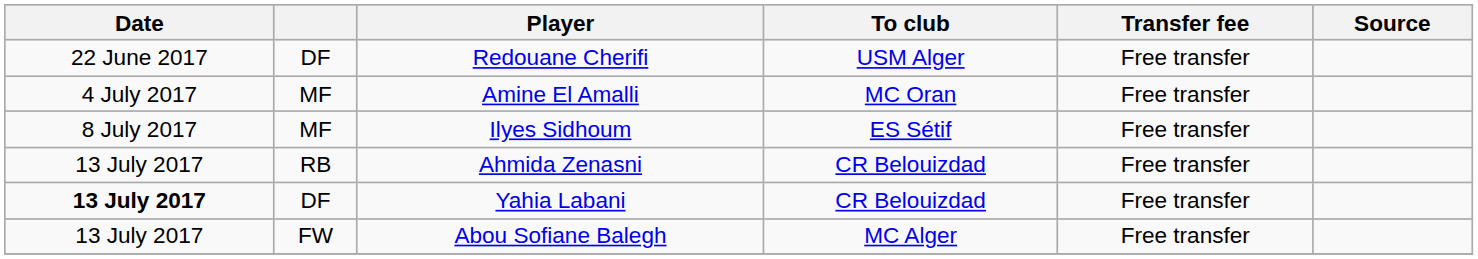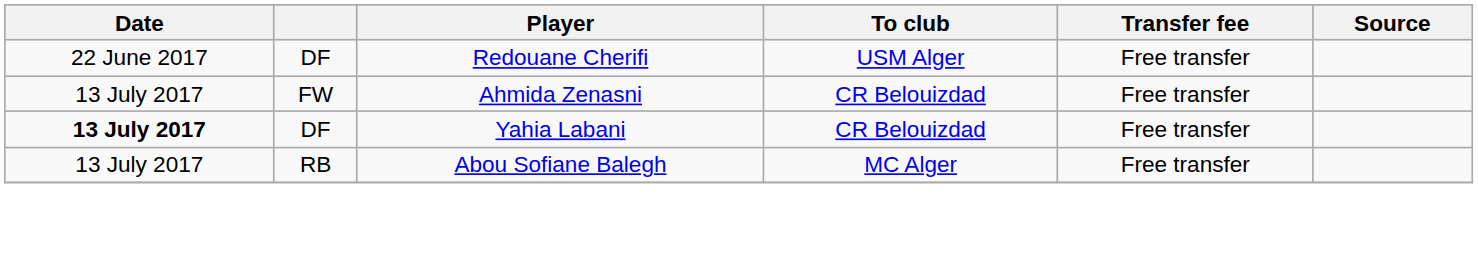 <table class="wikitable sortable" style="width:70%; text-align:center; font-size:85%; text-align:centre;">
 <tr>
 <th>Date</th>
 <th></th>
 <th>Player</th>
 <th>To club</th>
 <th>Transfer fee</th>
 <th>Source</th>
 </tr>
 <tr>
 <td>22 June 2017</td>
 <td>DF</td>
 <td> <a href='#'>Redouane Cherifi</a></td>
 <td><a href='#'>USM Alger</a></td>
 <td>Free transfer</td>
 <td></td>
 </tr>
 <tr>
-<td>4 July 2017</td>
-<td>MF</td>
-<td> <a href='#'>Amine El Amalli</a></td>
-<td><a href='#'>MC Oran</a></td>
-<td>Free transfer</td>
-<td></td>
-</tr>
-<tr>
-<td>8 July 2017</td>
-<td>MF</td>
-<td> <a href='#'>Ilyes Sidhoum</a></td>
-<td><a href='#'>ES Sétif</a></td>
-<td>Free transfer</td>
-<td></td>
-</tr>
-<tr>
 <td>13 July 2017</td>
-<td>RB</td>
+<td>FW</td>
 <td> <a href='#'>Ahmida Zenasni</a></td>
 <td><a href='#'>CR Belouizdad</a></td>
 <td>Free transfer</td>
 <td></td>
 </tr>
 <tr>
 <td><strong>13 July 2017</strong></td>
 <td>DF</td>
 <td> <a href='#'>Yahia Labani</a></td>
 <td><a href='#'>CR Belouizdad</a></td>
 <td>Free transfer</td>
 <td></td>
 </tr>
 <tr>
 <td>13 July 2017</td>
-<td>FW</td>
+<td>RB</td>
 <td> <a href='#'>Abou Sofiane Balegh</a></td>
 <td><a href='#'>MC Alger</a></td>
 <td>Free transfer</td>
 <td></td>
 </tr>
 <tr>
 </tr>
 </table>
